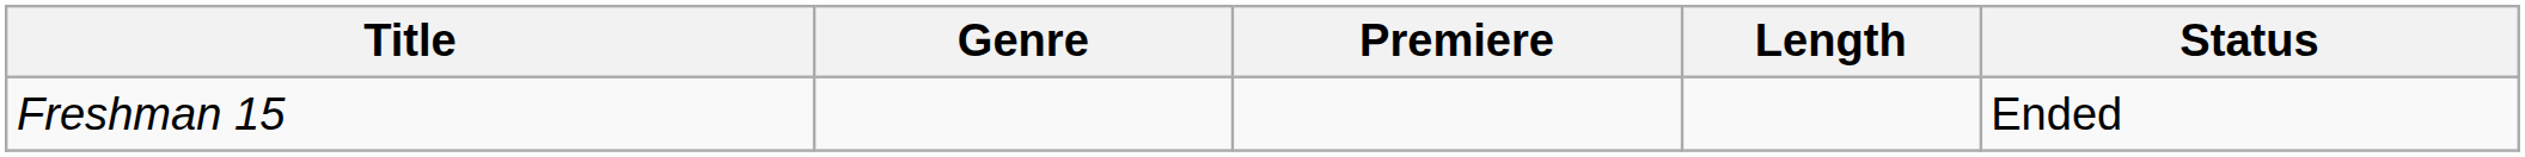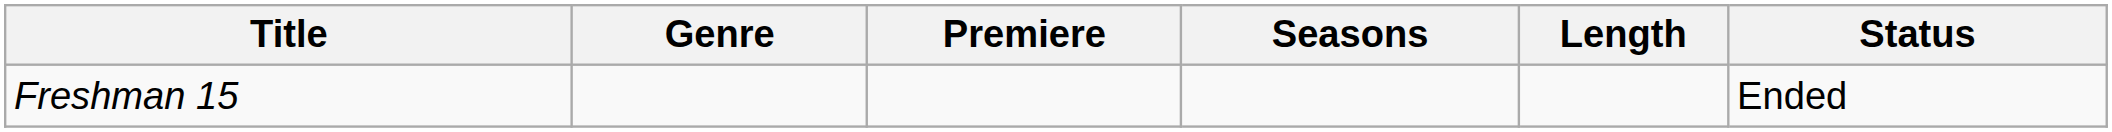 <table class="wikitable sortable" style="width:100%;">
 <tr>
 <th style="width:27%">Title</th>
 <th style="width:14%">Genre</th>
 <th style="width:15%">Premiere</th>
+<th style="width:16%">Seasons</th>
 <th style="width:10%">Length</th>
 <th style="width:18%">Status</th>
 </tr>
 <tr>
 <td><em>Freshman 15</em></td>
 <td></td>
 <td></td>
 <td></td>
+<td></td>
 <td>Ended</td>
 </tr>
 </table>
